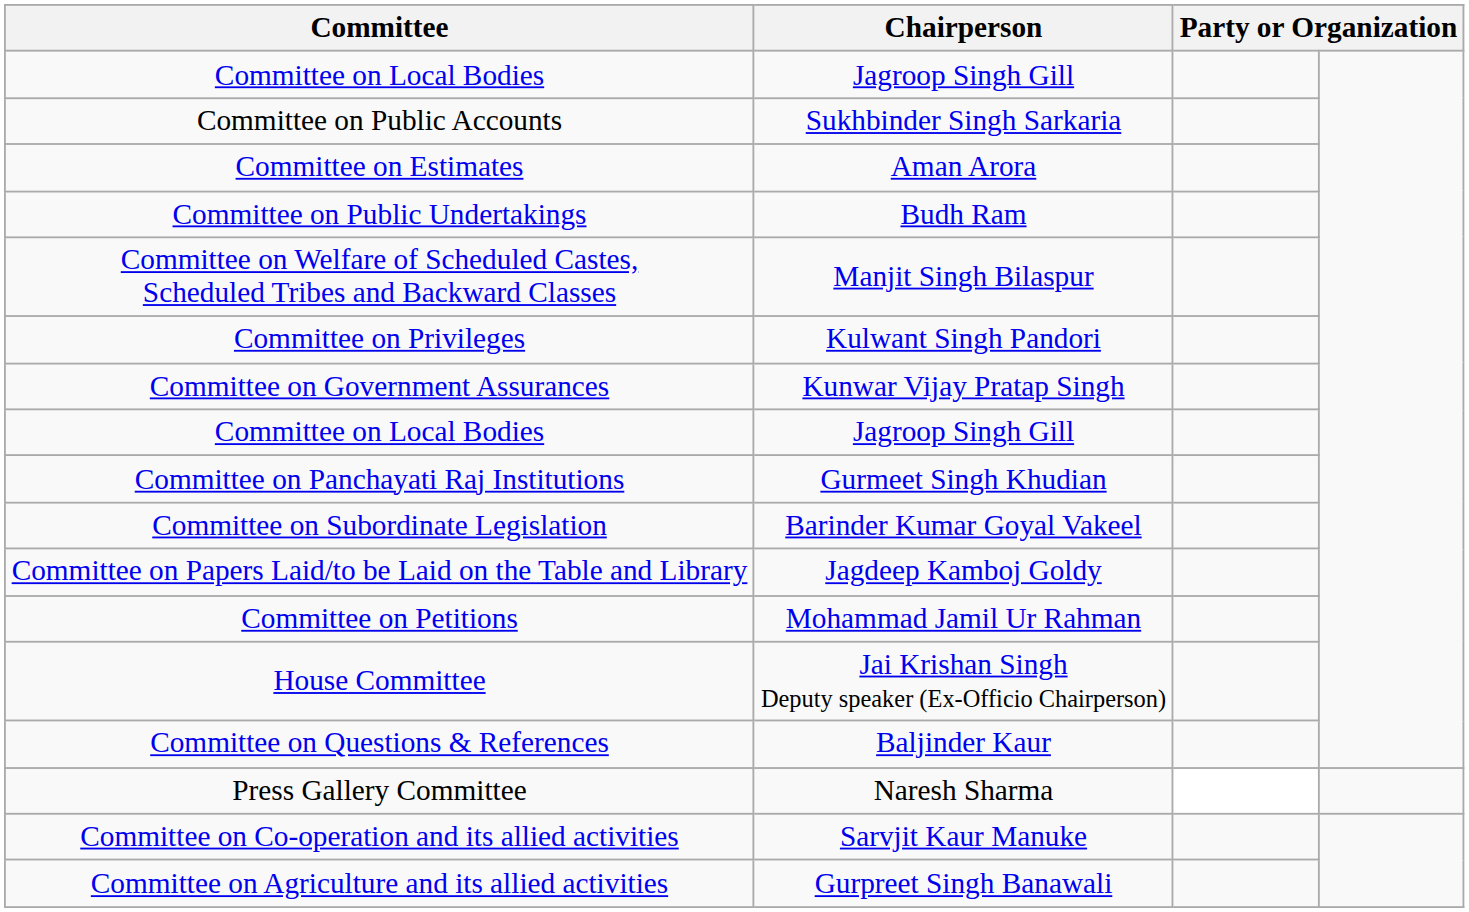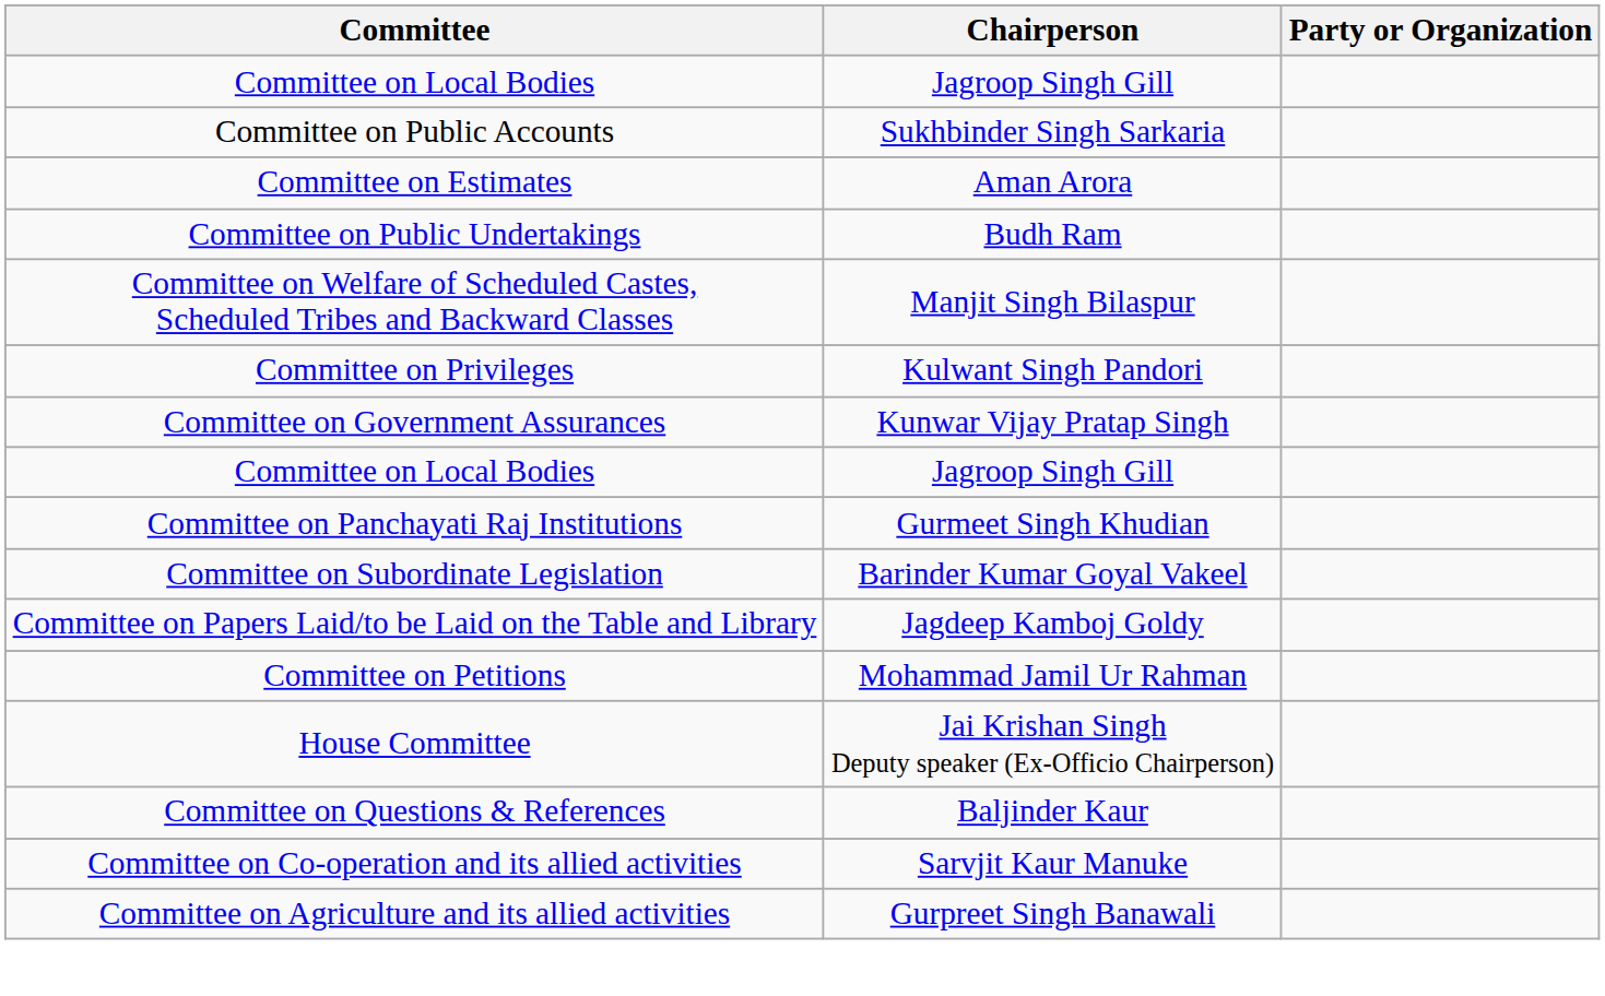 <table class="wikitable sortable" style="text-align:center">
 <tr>
 <th>Committee</th>
 <th>Chairperson</th>
 <th colspan=2>Party or Organization</th>
 </tr>
 <tr>
 <td><a href='#'>Committee on Local Bodies</a></td>
 <td><a href='#'>Jagroop Singh Gill</a></td>
 <td></td>
 </tr>
 <tr>
 <td>Committee on Public Accounts</td>
 <td><a href='#'>Sukhbinder Singh Sarkaria</a></td>
 <td></td>
 </tr>
 <tr>
 <td><a href='#'>Committee on Estimates</a></td>
 <td><a href='#'>Aman Arora</a></td>
 <td></td>
 </tr>
 <tr>
 <td><a href='#'>Committee on Public Undertakings</a></td>
 <td><a href='#'>Budh Ram</a></td>
 <td></td>
 </tr>
 <tr>
 <td><a href='#'>Committee on Welfare of Scheduled Castes,<br>Scheduled Tribes and Backward Classes</a></td>
 <td><a href='#'>Manjit Singh Bilaspur</a></td>
 <td></td>
 </tr>
 <tr>
 <td><a href='#'>Committee on Privileges</a></td>
 <td><a href='#'>Kulwant Singh Pandori</a></td>
 <td></td>
 </tr>
 <tr>
 <td><a href='#'>Committee on Government Assurances</a></td>
 <td><a href='#'>Kunwar Vijay Pratap Singh</a></td>
 <td></td>
 </tr>
 <tr>
 <td><a href='#'>Committee on Local Bodies</a></td>
 <td><a href='#'>Jagroop Singh Gill</a></td>
 <td></td>
 </tr>
 <tr>
 <td><a href='#'>Committee on Panchayati Raj Institutions</a></td>
 <td><a href='#'>Gurmeet Singh Khudian</a></td>
 <td></td>
 </tr>
 <tr>
 <td><a href='#'>Committee on Subordinate Legislation</a></td>
 <td><a href='#'>Barinder Kumar Goyal Vakeel</a></td>
 <td></td>
 </tr>
 <tr>
 <td><a href='#'>Committee on Papers Laid/to be Laid on the Table and Library</a></td>
 <td><a href='#'>Jagdeep Kamboj Goldy</a></td>
 <td></td>
 </tr>
 <tr>
 <td><a href='#'>Committee on Petitions</a></td>
 <td><a href='#'>Mohammad Jamil Ur Rahman</a></td>
 <td></td>
 </tr>
 <tr>
 <td><a href='#'>House Committee</a></td>
 <td><a href='#'>Jai Krishan Singh</a><br><small>Deputy speaker (Ex-Officio Chairperson)</small></td>
 <td></td>
 </tr>
 <tr>
 <td><a href='#'>Committee on Questions & References</a></td>
 <td><a href='#'>Baljinder Kaur</a></td>
 <td></td>
 </tr>
 <tr>
-<td>Press Gallery Committee</td>
-<td>Naresh Sharma</td>
-<td bgcolor="white"></td>
-<td></td>
-</tr>
-<tr>
 <td><a href='#'>Committee on Co-operation and its allied activities</a></td>
 <td><a href='#'>Sarvjit Kaur Manuke</a></td>
 <td></td>
 </tr>
 <tr>
 <td><a href='#'>Committee on Agriculture and its allied activities</a></td>
 <td><a href='#'>Gurpreet Singh Banawali</a></td>
 <td></td>
 </tr>
 </table>
